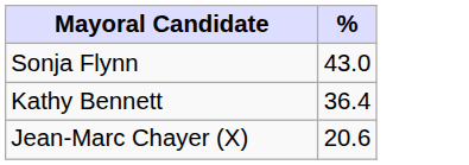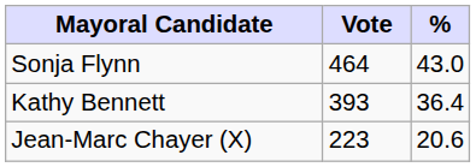 <table class="wikitable">
 <tr>
 <th style="background:#ddf; width:200px;">Mayoral Candidate</th>
+<th style="background:#ddf; width:50px;">Vote</th>
 <th style="background:#ddf; width:30px;">%</th>
 </tr>
 <tr>
 <td>Sonja Flynn</td>
+<td>464</td>
 <td>43.0</td>
 </tr>
 <tr>
 <td>Kathy Bennett</td>
+<td>393</td>
 <td>36.4</td>
 </tr>
 <tr>
 <td>Jean-Marc Chayer (X)</td>
+<td>223</td>
 <td>20.6</td>
 </tr>
 </table>
